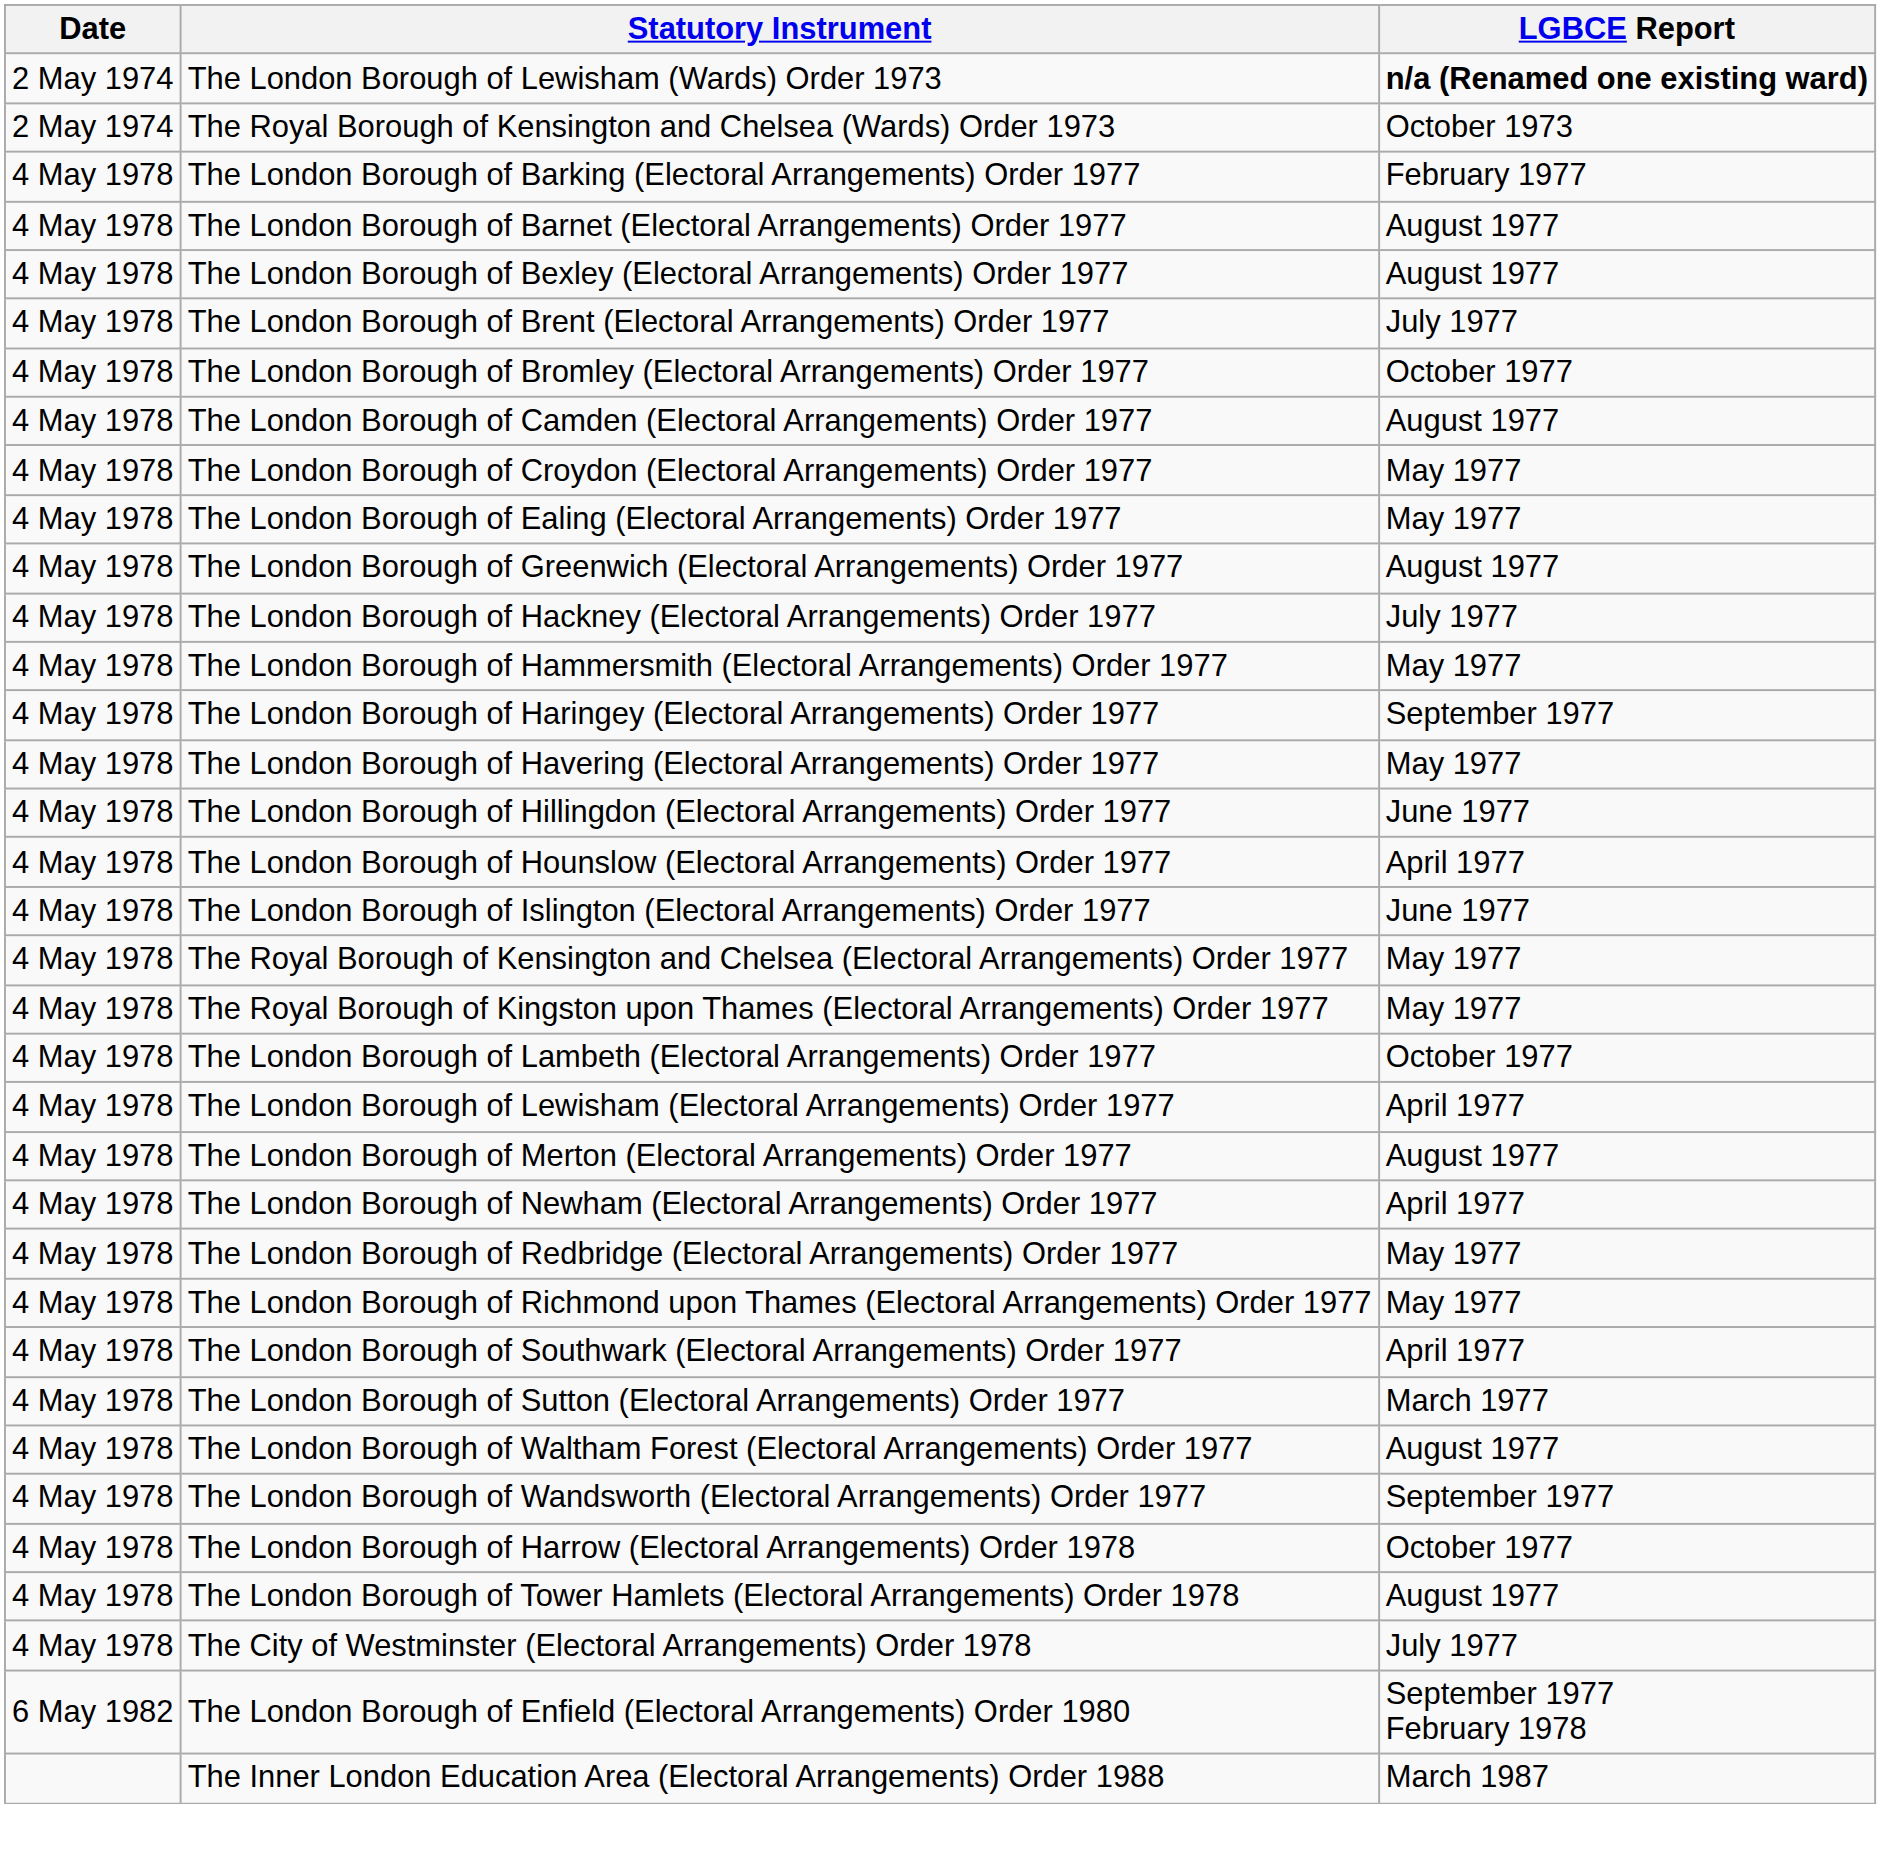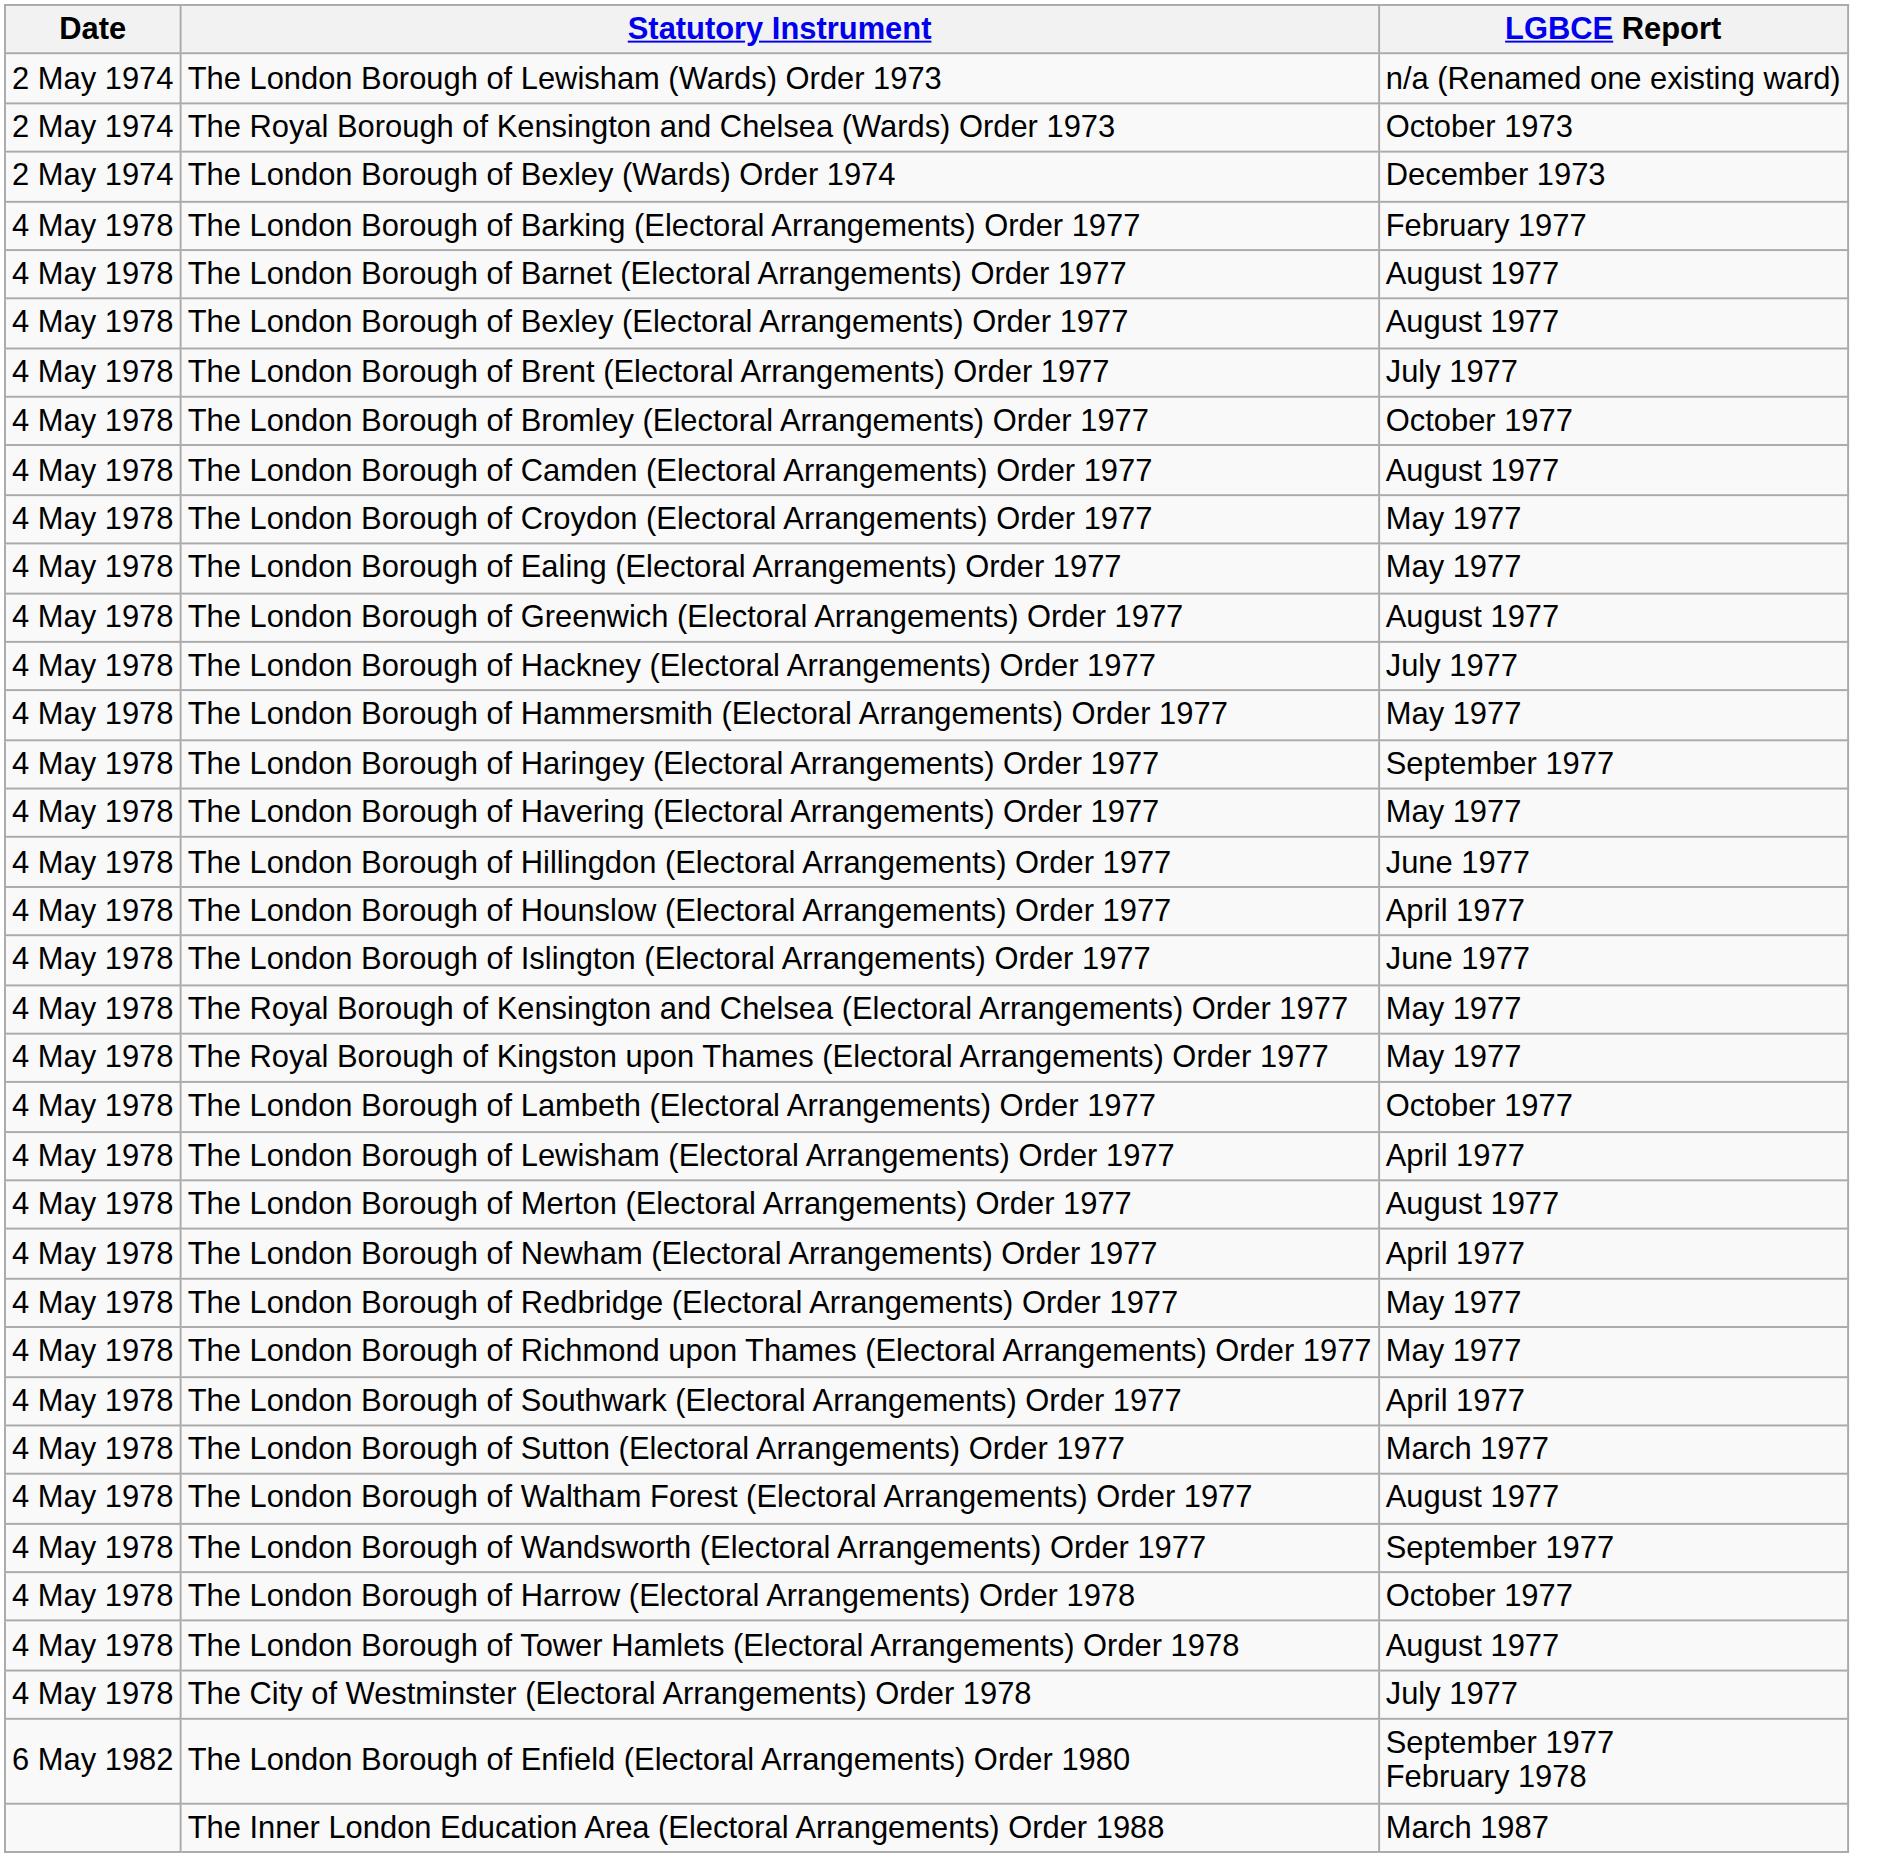 <table class="wikitable sortable">
 <tr>
 <th>Date</th>
 <th><a href='#'>Statutory Instrument</a></th>
 <th><a href='#'>LGBCE</a> Report</th>
 </tr>
 <tr>
 <td>2 May 1974</td>
 <td>The London Borough of Lewisham (Wards) Order 1973</td>
-<td><strong>n/a (Renamed one existing ward)</strong></td>
+<td>n/a (Renamed one existing ward)</td>
 </tr>
 <tr>
 <td>2 May 1974</td>
 <td>The Royal Borough of Kensington and Chelsea (Wards) Order 1973</td>
 <td> October 1973</td>
+</tr>
+<tr>
+<td>2 May 1974</td>
+<td>The London Borough of Bexley (Wards) Order 1974</td>
+<td> December 1973</td>
 </tr>
 <tr>
 <td>4 May 1978</td>
 <td>The London Borough of Barking (Electoral Arrangements) Order 1977</td>
 <td> February 1977</td>
 </tr>
 <tr>
 <td>4 May 1978</td>
 <td>The London Borough of Barnet (Electoral Arrangements) Order 1977</td>
 <td> August 1977</td>
 </tr>
 <tr>
 <td>4 May 1978</td>
 <td>The London Borough of Bexley (Electoral Arrangements) Order 1977</td>
 <td> August 1977</td>
 </tr>
 <tr>
 <td>4 May 1978</td>
 <td>The London Borough of Brent (Electoral Arrangements) Order 1977</td>
 <td> July 1977</td>
 </tr>
 <tr>
 <td>4 May 1978</td>
 <td>The London Borough of Bromley (Electoral Arrangements) Order 1977</td>
 <td> October 1977</td>
 </tr>
 <tr>
 <td>4 May 1978</td>
 <td>The London Borough of Camden (Electoral Arrangements) Order 1977</td>
 <td> August 1977</td>
 </tr>
 <tr>
 <td>4 May 1978</td>
 <td>The London Borough of Croydon (Electoral Arrangements) Order 1977</td>
 <td> May 1977</td>
 </tr>
 <tr>
 <td>4 May 1978</td>
 <td>The London Borough of Ealing (Electoral Arrangements) Order 1977</td>
 <td> May 1977</td>
 </tr>
 <tr>
 <td>4 May 1978</td>
 <td>The London Borough of Greenwich (Electoral Arrangements) Order 1977</td>
 <td> August 1977</td>
 </tr>
 <tr>
 <td>4 May 1978</td>
 <td>The London Borough of Hackney (Electoral Arrangements) Order 1977</td>
 <td> July 1977</td>
 </tr>
 <tr>
 <td>4 May 1978</td>
 <td>The London Borough of Hammersmith (Electoral Arrangements) Order 1977</td>
 <td> May 1977</td>
 </tr>
 <tr>
 <td>4 May 1978</td>
 <td>The London Borough of Haringey (Electoral Arrangements) Order 1977</td>
 <td> September 1977</td>
 </tr>
 <tr>
 <td>4 May 1978</td>
 <td>The London Borough of Havering (Electoral Arrangements) Order 1977</td>
 <td> May 1977</td>
 </tr>
 <tr>
 <td>4 May 1978</td>
 <td>The London Borough of Hillingdon (Electoral Arrangements) Order 1977</td>
 <td> June 1977</td>
 </tr>
 <tr>
 <td>4 May 1978</td>
 <td>The London Borough of Hounslow (Electoral Arrangements) Order 1977</td>
 <td> April 1977</td>
 </tr>
 <tr>
 <td>4 May 1978</td>
 <td>The London Borough of Islington (Electoral Arrangements) Order 1977</td>
 <td> June 1977</td>
 </tr>
 <tr>
 <td>4 May 1978</td>
 <td>The Royal Borough of Kensington and Chelsea (Electoral Arrangements) Order 1977</td>
 <td> May 1977</td>
 </tr>
 <tr>
 <td>4 May 1978</td>
 <td>The Royal Borough of Kingston upon Thames (Electoral Arrangements) Order 1977</td>
 <td> May 1977</td>
 </tr>
 <tr>
 <td>4 May 1978</td>
 <td>The London Borough of Lambeth (Electoral Arrangements) Order 1977</td>
 <td> October 1977</td>
 </tr>
 <tr>
 <td>4 May 1978</td>
 <td>The London Borough of Lewisham (Electoral Arrangements) Order 1977</td>
 <td> April 1977</td>
 </tr>
 <tr>
 <td>4 May 1978</td>
 <td>The London Borough of Merton (Electoral Arrangements) Order 1977</td>
 <td> August 1977</td>
 </tr>
 <tr>
 <td>4 May 1978</td>
 <td>The London Borough of Newham (Electoral Arrangements) Order 1977</td>
 <td> April 1977</td>
 </tr>
 <tr>
 <td>4 May 1978</td>
 <td>The London Borough of Redbridge (Electoral Arrangements) Order 1977</td>
 <td> May 1977</td>
 </tr>
 <tr>
 <td>4 May 1978</td>
 <td>The London Borough of Richmond upon Thames (Electoral Arrangements) Order 1977</td>
 <td> May 1977</td>
 </tr>
 <tr>
 <td>4 May 1978</td>
 <td>The London Borough of Southwark (Electoral Arrangements) Order 1977</td>
 <td> April 1977</td>
 </tr>
 <tr>
 <td>4 May 1978</td>
 <td>The London Borough of Sutton (Electoral Arrangements) Order 1977</td>
 <td> March 1977</td>
 </tr>
 <tr>
 <td>4 May 1978</td>
 <td>The London Borough of Waltham Forest (Electoral Arrangements) Order 1977</td>
 <td> August 1977</td>
 </tr>
 <tr>
 <td>4 May 1978</td>
 <td>The London Borough of Wandsworth (Electoral Arrangements) Order 1977</td>
 <td> September 1977</td>
 </tr>
 <tr>
 <td>4 May 1978</td>
 <td>The London Borough of Harrow (Electoral Arrangements) Order 1978</td>
 <td> October 1977</td>
 </tr>
 <tr>
 <td>4 May 1978</td>
 <td>The London Borough of Tower Hamlets (Electoral Arrangements) Order 1978</td>
 <td> August 1977</td>
 </tr>
 <tr>
 <td>4 May 1978</td>
 <td>The City of Westminster (Electoral Arrangements) Order 1978</td>
 <td> July 1977</td>
 </tr>
 <tr>
 <td>6 May 1982</td>
 <td>The London Borough of Enfield (Electoral Arrangements) Order 1980</td>
 <td> September 1977<br> February 1978</td>
 </tr>
 <tr>
 <td></td>
 <td>The Inner London Education Area (Electoral Arrangements) Order 1988</td>
 <td> March 1987</td>
 </tr>
 </table>
